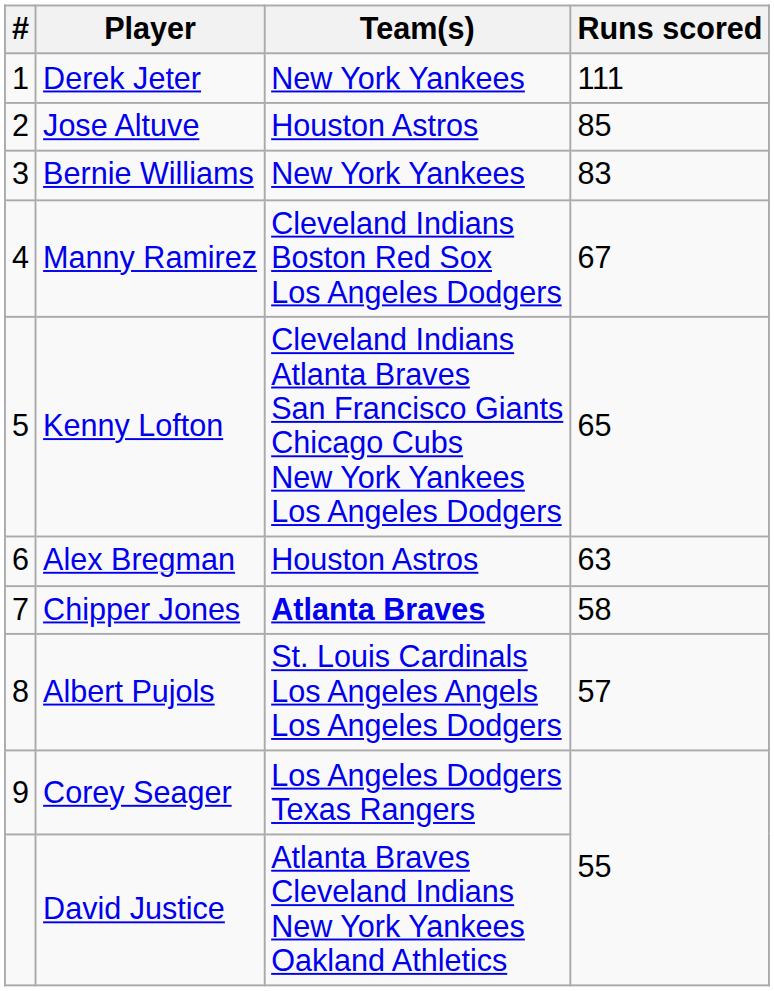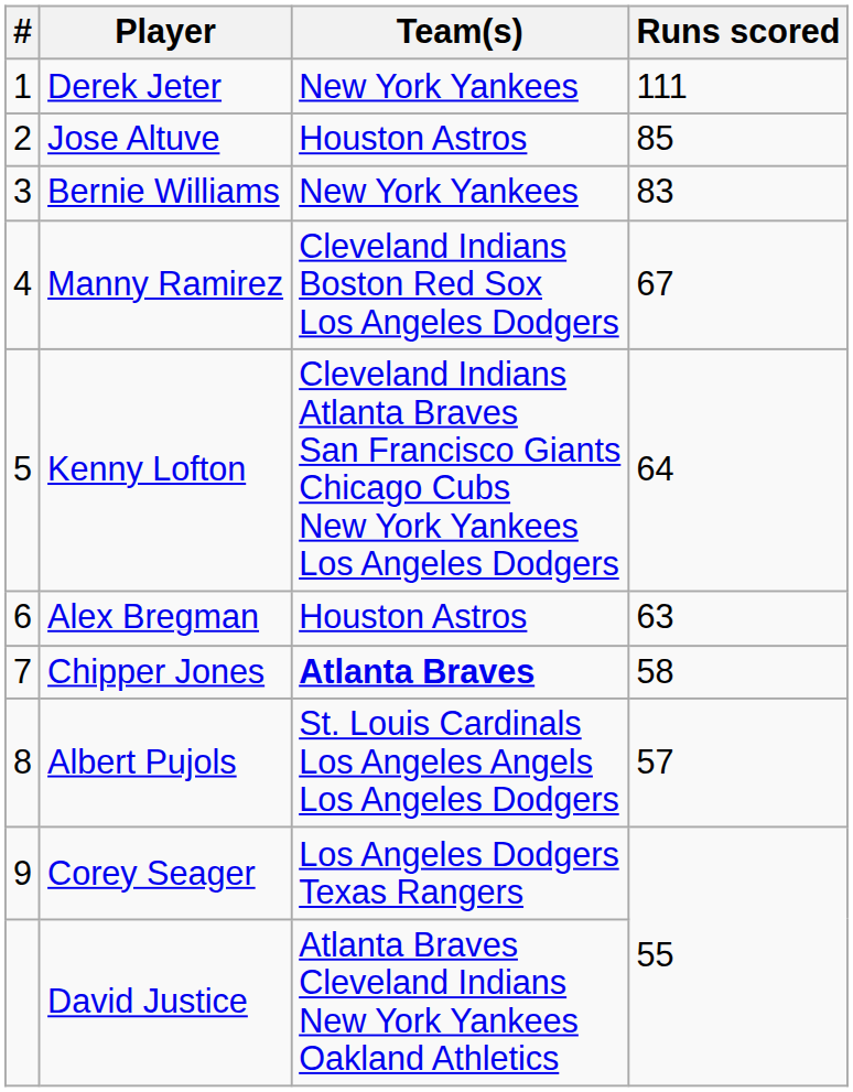 <table class="wikitable" style="float:left;">
 <tr>
 <th>#</th>
 <th>Player</th>
 <th>Team(s)</th>
 <th>Runs scored</th>
 </tr>
 <tr>
 <td>1</td>
 <td><a href='#'>Derek Jeter</a></td>
 <td><a href='#'>New York Yankees</a></td>
 <td>111</td>
 </tr>
 <tr>
 <td>2</td>
 <td><a href='#'>Jose Altuve</a></td>
 <td><a href='#'>Houston Astros</a></td>
 <td>85</td>
 </tr>
 <tr>
 <td>3</td>
 <td><a href='#'>Bernie Williams</a></td>
 <td><a href='#'>New York Yankees</a></td>
 <td>83</td>
 </tr>
 <tr>
 <td>4</td>
 <td><a href='#'>Manny Ramirez</a></td>
 <td><a href='#'>Cleveland Indians</a><br><a href='#'>Boston Red Sox</a><br><a href='#'>Los Angeles Dodgers</a></td>
 <td>67</td>
 </tr>
 <tr>
 <td>5</td>
 <td><a href='#'>Kenny Lofton</a></td>
 <td><a href='#'>Cleveland Indians</a><br><a href='#'>Atlanta Braves</a><br><a href='#'>San Francisco Giants</a><br><a href='#'>Chicago Cubs</a><br><a href='#'>New York Yankees</a><br><a href='#'>Los Angeles Dodgers</a></td>
-<td>65</td>
+<td>64</td>
 </tr>
 <tr>
 <td>6</td>
 <td><a href='#'>Alex Bregman</a></td>
 <td><a href='#'>Houston Astros</a></td>
 <td>63</td>
 </tr>
 <tr>
 <td>7</td>
 <td><a href='#'>Chipper Jones</a></td>
 <td><strong><a href='#'>Atlanta Braves</a></strong></td>
 <td>58</td>
 </tr>
 <tr>
 <td>8</td>
 <td><a href='#'>Albert Pujols</a></td>
 <td><a href='#'>St. Louis Cardinals</a><br><a href='#'>Los Angeles Angels</a><br><a href='#'>Los Angeles Dodgers</a></td>
 <td>57</td>
 </tr>
 <tr>
 <td>9</td>
 <td><a href='#'>Corey Seager</a></td>
 <td><a href='#'>Los Angeles Dodgers</a><br><a href='#'>Texas Rangers</a></td>
 <td rowspan=2>55</td>
 </tr>
 <tr>
 <td></td>
 <td><a href='#'>David Justice</a></td>
 <td><a href='#'>Atlanta Braves</a><br><a href='#'>Cleveland Indians</a><br><a href='#'>New York Yankees</a><br><a href='#'>Oakland Athletics</a></td>
 </tr>
 </table>
